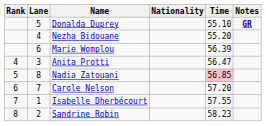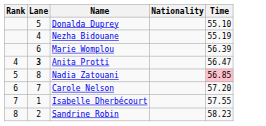 <table class="wikitable sortable" style="text-align:center">
 <tr>
 <th>Rank</th>
 <th>Lane</th>
 <th>Name</th>
 <th>Nationality</th>
 <th>Time</th>
-<th>Notes</th>
 </tr>
 <tr>
 <td></td>
 <td>5</td>
 <td align=left><a href='#'>Donalda Duprey</a></td>
 <td align=left></td>
 <td>55.10</td>
-<td><strong><a href='#'>GR</a></strong></td>
 </tr>
 <tr>
 <td></td>
 <td>4</td>
 <td align=left><a href='#'>Nezha Bidouane</a></td>
 <td align=left></td>
-<td>55.20</td>
-<td></td>
+<td>55.19</td>
 </tr>
 <tr>
 <td></td>
 <td>6</td>
 <td align=left><a href='#'>Marie Womplou</a></td>
 <td align=left></td>
 <td>56.39</td>
-<td></td>
 </tr>
 <tr>
 <td>4</td>
-<td>3</td>
+<td><strong>3</strong></td>
 <td align=left><a href='#'>Anita Protti</a></td>
 <td align=left></td>
 <td>56.47</td>
-<td></td>
 </tr>
 <tr>
 <td>5</td>
 <td>8</td>
 <td align=left><a href='#'>Nadia Zatouani</a></td>
 <td align=left></td>
 <td style="background: pink;">56.85</td>
-<td></td>
 </tr>
 <tr>
 <td>6</td>
 <td>7</td>
 <td align=left><a href='#'>Carole Nelson</a></td>
 <td align=left></td>
 <td>57.20</td>
-<td></td>
 </tr>
 <tr>
 <td>7</td>
 <td>1</td>
 <td align=left><a href='#'>Isabelle Dherbécourt</a></td>
 <td align=left></td>
 <td>57.55</td>
-<td></td>
 </tr>
 <tr>
 <td>8</td>
 <td>2</td>
 <td align=left><a href='#'>Sandrine Robin</a></td>
 <td align=left></td>
 <td>58.23</td>
-<td></td>
 </tr>
 </table>
